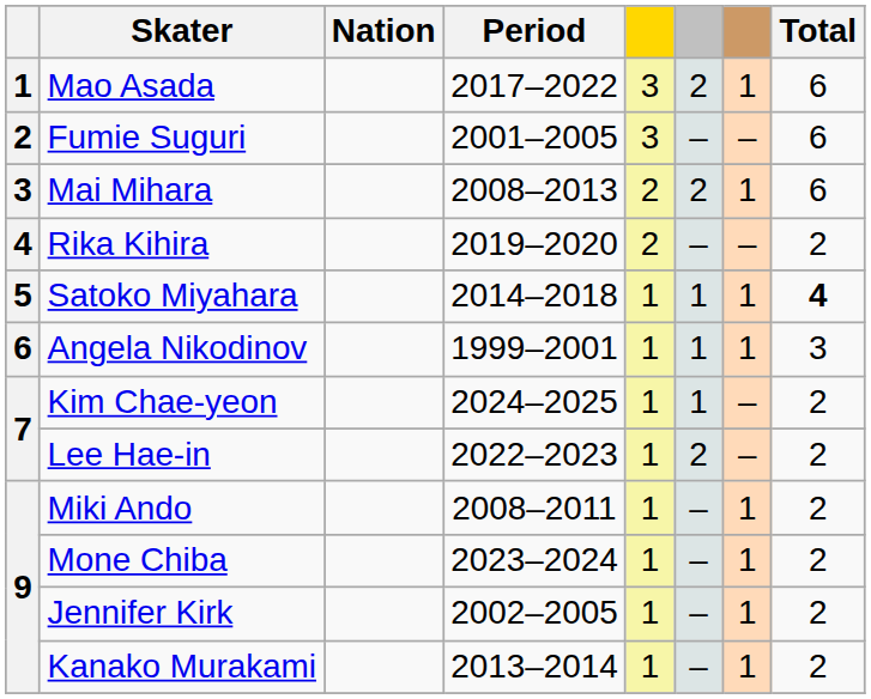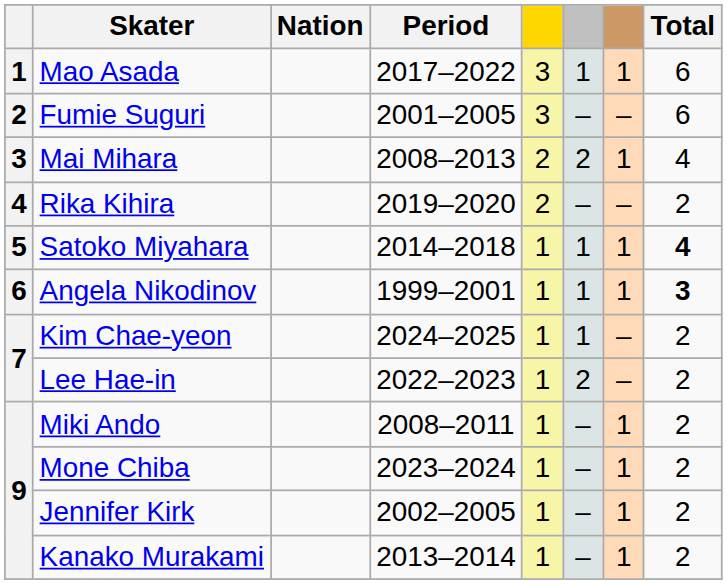 <table class="wikitable unsortable" style="text-align:center">
 <tr>
 <th scope="col"></th>
 <th scope="col">Skater</th>
 <th scope="col">Nation</th>
 <th scope="col">Period</th>
 <th scope="col" style="width:1em; background-color:gold"></th>
 <th scope="col" style="width:1em;background-color:silver"></th>
 <th scope="col" style="width:1em;background-color:#CC9966"></th>
 <th scope="col">Total</th>
 </tr>
 <tr>
 <th scope="row">1</th>
 <td align="left"><a href='#'>Mao Asada</a></td>
 <td align="left"></td>
 <td>2017–2022</td>
 <td bgcolor="#F7F6A8">3</td>
-<td bgcolor="#DCE5E5">2</td>
+<td bgcolor="#DCE5E5">1</td>
 <td bgcolor="#FFDAB9">1</td>
 <td>6</td>
 </tr>
 <tr>
 <th scope="row">2</th>
 <td align="left"><a href='#'>Fumie Suguri</a></td>
 <td align="left"></td>
 <td>2001–2005</td>
 <td bgcolor="#F7F6A8">3</td>
 <td bgcolor="#DCE5E5">–</td>
 <td bgcolor="#FFDAB9">–</td>
 <td>6</td>
 </tr>
 <tr>
 <th scope="row">3</th>
 <td align="left"><a href='#'>Mai Mihara</a></td>
 <td align="left"></td>
 <td>2008–2013</td>
 <td bgcolor="#F7F6A8">2</td>
 <td bgcolor="#DCE5E5">2</td>
 <td bgcolor="#FFDAB9">1</td>
-<td>6</td>
+<td>4</td>
 </tr>
 <tr>
 <th scope="row">4</th>
 <td align="left"><a href='#'>Rika Kihira</a></td>
 <td align="left"></td>
 <td>2019–2020</td>
 <td bgcolor="#F7F6A8">2</td>
 <td bgcolor="#DCE5E5">–</td>
 <td bgcolor="#FFDAB9">–</td>
 <td>2</td>
 </tr>
 <tr>
 <th scope="row">5</th>
 <td align="left"><a href='#'>Satoko Miyahara</a></td>
 <td align="left"></td>
 <td>2014–2018</td>
 <td bgcolor="#F7F6A8">1</td>
 <td bgcolor="#DCE5E5">1</td>
 <td bgcolor="#FFDAB9">1</td>
 <td><strong>4</strong></td>
 </tr>
 <tr>
 <th scope="row">6</th>
 <td align="left"><a href='#'>Angela Nikodinov</a></td>
 <td align="left"></td>
 <td>1999–2001</td>
 <td bgcolor="#F7F6A8">1</td>
 <td bgcolor="#DCE5E5">1</td>
 <td bgcolor="#FFDAB9">1</td>
-<td>3</td>
+<td><strong>3</strong></td>
 </tr>
 <tr>
 <th scope="row" rowspan="2">7</th>
 <td align="left"><a href='#'>Kim Chae-yeon</a></td>
 <td align="left"></td>
 <td>2024–2025</td>
 <td bgcolor="#F7F6A8">1</td>
 <td bgcolor="#DCE5E5">1</td>
 <td bgcolor="#FFDAB9">–</td>
 <td>2</td>
 </tr>
 <tr>
 <td align="left"><a href='#'>Lee Hae-in</a></td>
 <td align="left"></td>
 <td>2022–2023</td>
 <td bgcolor="#F7F6A8">1</td>
 <td bgcolor="#DCE5E5">2</td>
 <td bgcolor="#FFDAB9">–</td>
 <td>2</td>
 </tr>
 <tr>
 <th scope="row" rowspan="4">9</th>
 <td align="left"><a href='#'>Miki Ando</a></td>
 <td align="left"></td>
 <td>2008–2011</td>
 <td bgcolor="#F7F6A8">1</td>
 <td bgcolor="#DCE5E5">–</td>
 <td bgcolor="#FFDAB9">1</td>
 <td>2</td>
 </tr>
 <tr>
 <td align="left"><a href='#'>Mone Chiba</a></td>
 <td align="left"></td>
 <td>2023–2024</td>
 <td bgcolor="#F7F6A8">1</td>
 <td bgcolor="#DCE5E5">–</td>
 <td bgcolor="#FFDAB9">1</td>
 <td>2</td>
 </tr>
 <tr>
 <td align="left"><a href='#'>Jennifer Kirk</a></td>
 <td align="left"></td>
 <td>2002–2005</td>
 <td bgcolor="#F7F6A8">1</td>
 <td bgcolor="#DCE5E5">–</td>
 <td bgcolor="#FFDAB9">1</td>
 <td>2</td>
 </tr>
 <tr>
 <td align="left"><a href='#'>Kanako Murakami</a></td>
 <td align="left"></td>
 <td>2013–2014</td>
 <td bgcolor="#F7F6A8">1</td>
 <td bgcolor="#DCE5E5">–</td>
 <td bgcolor="#FFDAB9">1</td>
 <td>2</td>
 </tr>
 </table>
